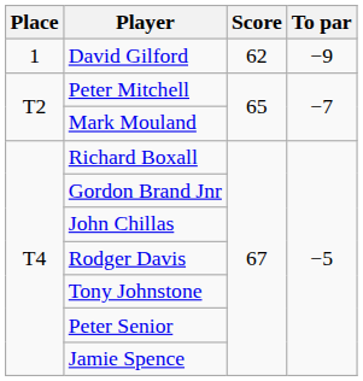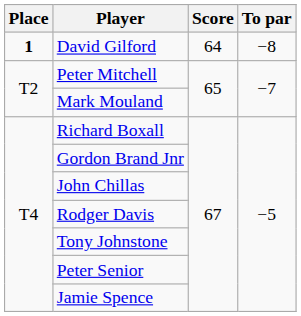 <table class="wikitable">
 <tr>
 <th>Place</th>
 <th>Player</th>
 <th>Score</th>
 <th>To par</th>
 </tr>
 <tr>
-<td align=center>1</td>
+<td align=center><strong>1</strong></td>
 <td> <a href='#'>David Gilford</a></td>
-<td align=center>62</td>
-<td align=center>−9</td>
+<td align=center>64</td>
+<td align=center>−8</td>
 </tr>
 <tr>
 <td rowspan="2" align=center>T2</td>
 <td> <a href='#'>Peter Mitchell</a></td>
 <td rowspan="2" align=center>65</td>
 <td rowspan="2" align=center>−7</td>
 </tr>
 <tr>
 <td> <a href='#'>Mark Mouland</a></td>
 </tr>
 <tr>
 <td rowspan="7" align=center>T4</td>
 <td> <a href='#'>Richard Boxall</a></td>
 <td rowspan="7" align=center>67</td>
 <td rowspan="7" align=center>−5</td>
 </tr>
 <tr>
 <td> <a href='#'>Gordon Brand Jnr</a></td>
 </tr>
 <tr>
 <td> <a href='#'>John Chillas</a></td>
 </tr>
 <tr>
 <td> <a href='#'>Rodger Davis</a></td>
 </tr>
 <tr>
 <td> <a href='#'>Tony Johnstone</a></td>
 </tr>
 <tr>
 <td> <a href='#'>Peter Senior</a></td>
 </tr>
 <tr>
 <td> <a href='#'>Jamie Spence</a></td>
 </tr>
 </table>
